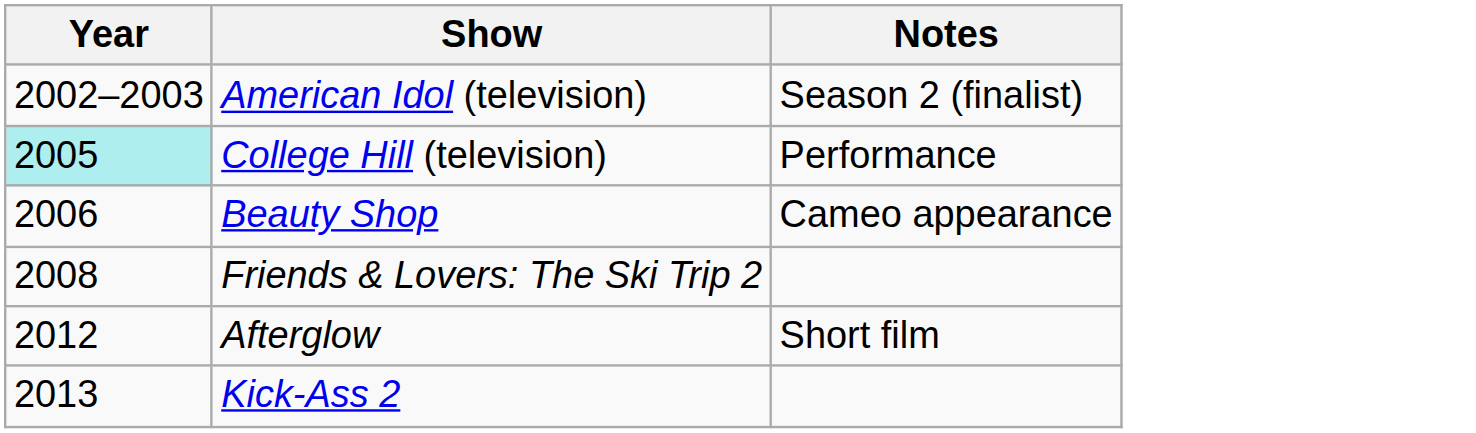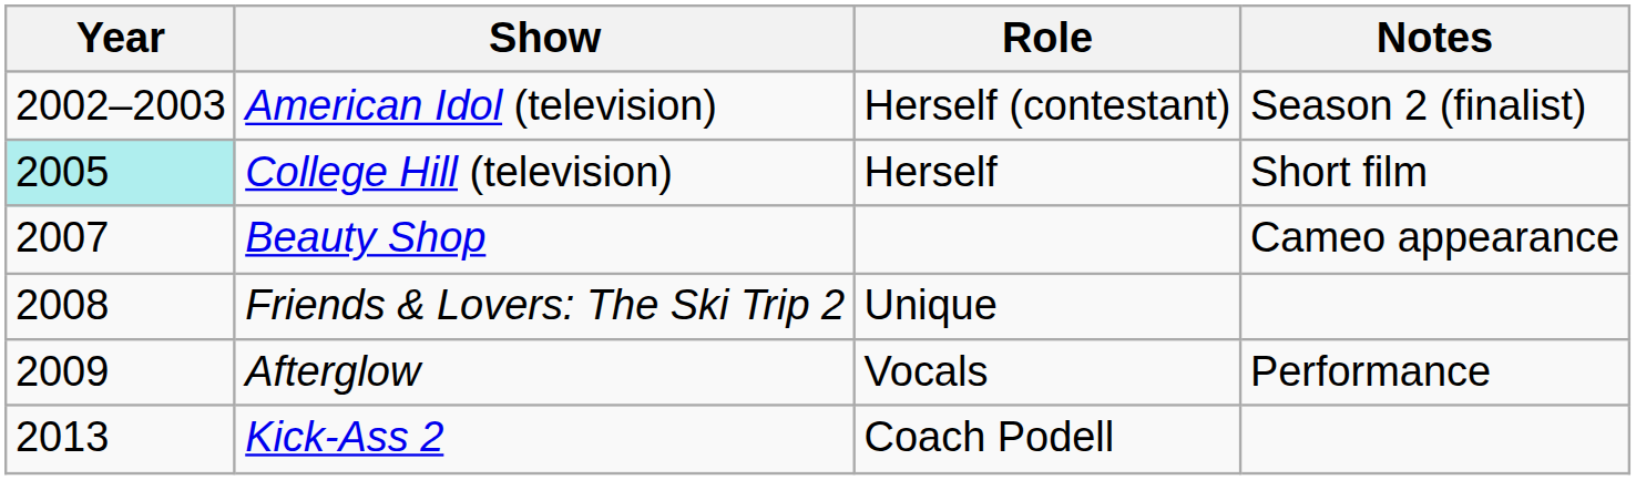 <table class="wikitable sortable">
 <tr>
 <th>Year</th>
 <th>Show</th>
+<th>Role</th>
 <th class="unsortable">Notes</th>
 </tr>
 <tr>
 <td>2002–2003</td>
 <td><em><a href='#'>American Idol</a></em> (television)</td>
+<td>Herself (contestant)</td>
 <td>Season 2 (finalist)</td>
 </tr>
 <tr>
 <td style="background: paleturquoise;">2005</td>
 <td><em><a href='#'>College Hill</a></em> (television)</td>
-<td>Performance</td>
+<td>Herself</td>
+<td>Short film</td>
 </tr>
 <tr>
-<td>2006</td>
+<td>2007</td>
 <td><em><a href='#'>Beauty Shop</a></em></td>
+<td></td>
 <td>Cameo appearance</td>
 </tr>
 <tr>
 <td>2008</td>
 <td><em>Friends & Lovers: The Ski Trip 2</em></td>
+<td>Unique</td>
 <td></td>
 </tr>
 <tr>
-<td>2012</td>
+<td>2009</td>
 <td><em>Afterglow</em></td>
-<td>Short film</td>
+<td>Vocals</td>
+<td>Performance</td>
 </tr>
 <tr>
 <td>2013</td>
 <td><em><a href='#'>Kick-Ass 2</a></em></td>
+<td>Coach Podell</td>
 <td></td>
 </tr>
 </table>
